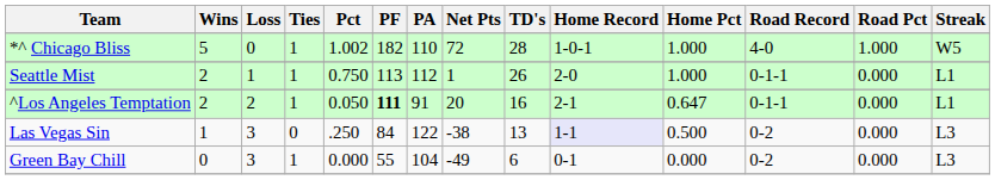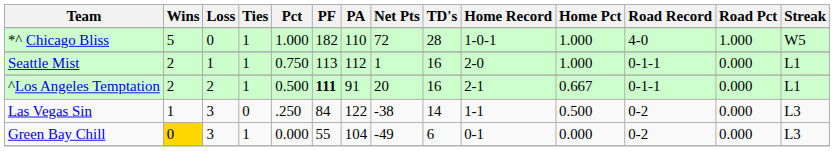 <table class="wikitable">
 <tr>
 <th>Team</th>
 <th>Wins</th>
 <th>Loss</th>
 <th>Ties</th>
 <th>Pct</th>
 <th>PF</th>
 <th>PA</th>
 <th>Net Pts</th>
 <th>TD's</th>
 <th>Home Record</th>
 <th>Home Pct</th>
 <th>Road Record</th>
 <th>Road Pct</th>
 <th>Streak</th>
 </tr>
 <tr>
 </tr>
 <tr bgcolor="#ccffcc">
 <td>*^ <a href='#'>Chicago Bliss</a></td>
 <td>5</td>
 <td>0</td>
 <td>1</td>
-<td>1.002</td>
+<td>1.000</td>
 <td>182</td>
 <td>110</td>
 <td>72</td>
 <td>28</td>
 <td>1-0-1</td>
 <td>1.000</td>
 <td>4-0</td>
 <td>1.000</td>
 <td>W5</td>
 </tr>
 <tr>
 </tr>
 <tr bgcolor="#ccffcc">
 <td><a href='#'>Seattle Mist</a></td>
 <td>2</td>
 <td>1</td>
 <td>1</td>
 <td>0.750</td>
 <td>113</td>
 <td>112</td>
 <td>1</td>
-<td>26</td>
+<td>16</td>
 <td>2-0</td>
 <td>1.000</td>
 <td>0-1-1</td>
 <td>0.000</td>
 <td>L1</td>
 </tr>
 <tr>
 </tr>
 <tr bgcolor="#ccffcc">
 <td>^<a href='#'>Los Angeles Temptation</a></td>
 <td>2</td>
 <td>2</td>
 <td>1</td>
-<td>0.050</td>
+<td>0.500</td>
 <td><strong>111</strong></td>
 <td>91</td>
 <td>20</td>
 <td>16</td>
 <td>2-1</td>
-<td>0.647</td>
+<td>0.667</td>
 <td>0-1-1</td>
 <td>0.000</td>
 <td>L1</td>
 </tr>
 <tr>
 <td><a href='#'>Las Vegas Sin</a></td>
 <td>1</td>
 <td>3</td>
 <td>0</td>
 <td>.250</td>
 <td>84</td>
 <td>122</td>
 <td>-38</td>
-<td>13</td>
-<td style="background: lavender;">1-1</td>
+<td>14</td>
+<td>1-1</td>
 <td>0.500</td>
 <td>0-2</td>
 <td>0.000</td>
 <td>L3</td>
 </tr>
 <tr>
 <td><a href='#'>Green Bay Chill</a></td>
-<td>0</td>
+<td style="background: gold;">0</td>
 <td>3</td>
 <td>1</td>
 <td>0.000</td>
 <td>55</td>
 <td>104</td>
 <td>-49</td>
 <td>6</td>
 <td>0-1</td>
 <td>0.000</td>
 <td>0-2</td>
 <td>0.000</td>
 <td>L3</td>
 </tr>
 <tr>
 </tr>
 </table>
